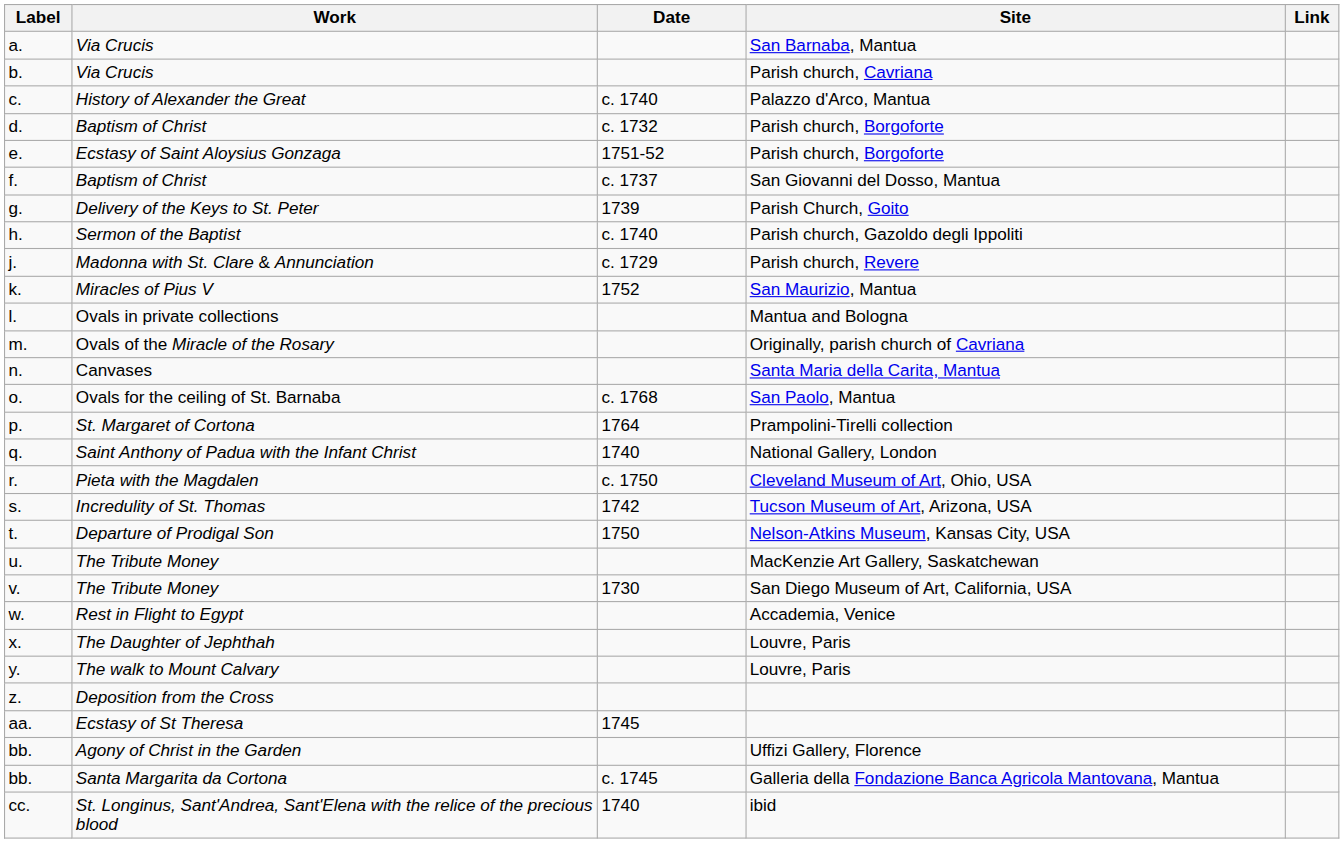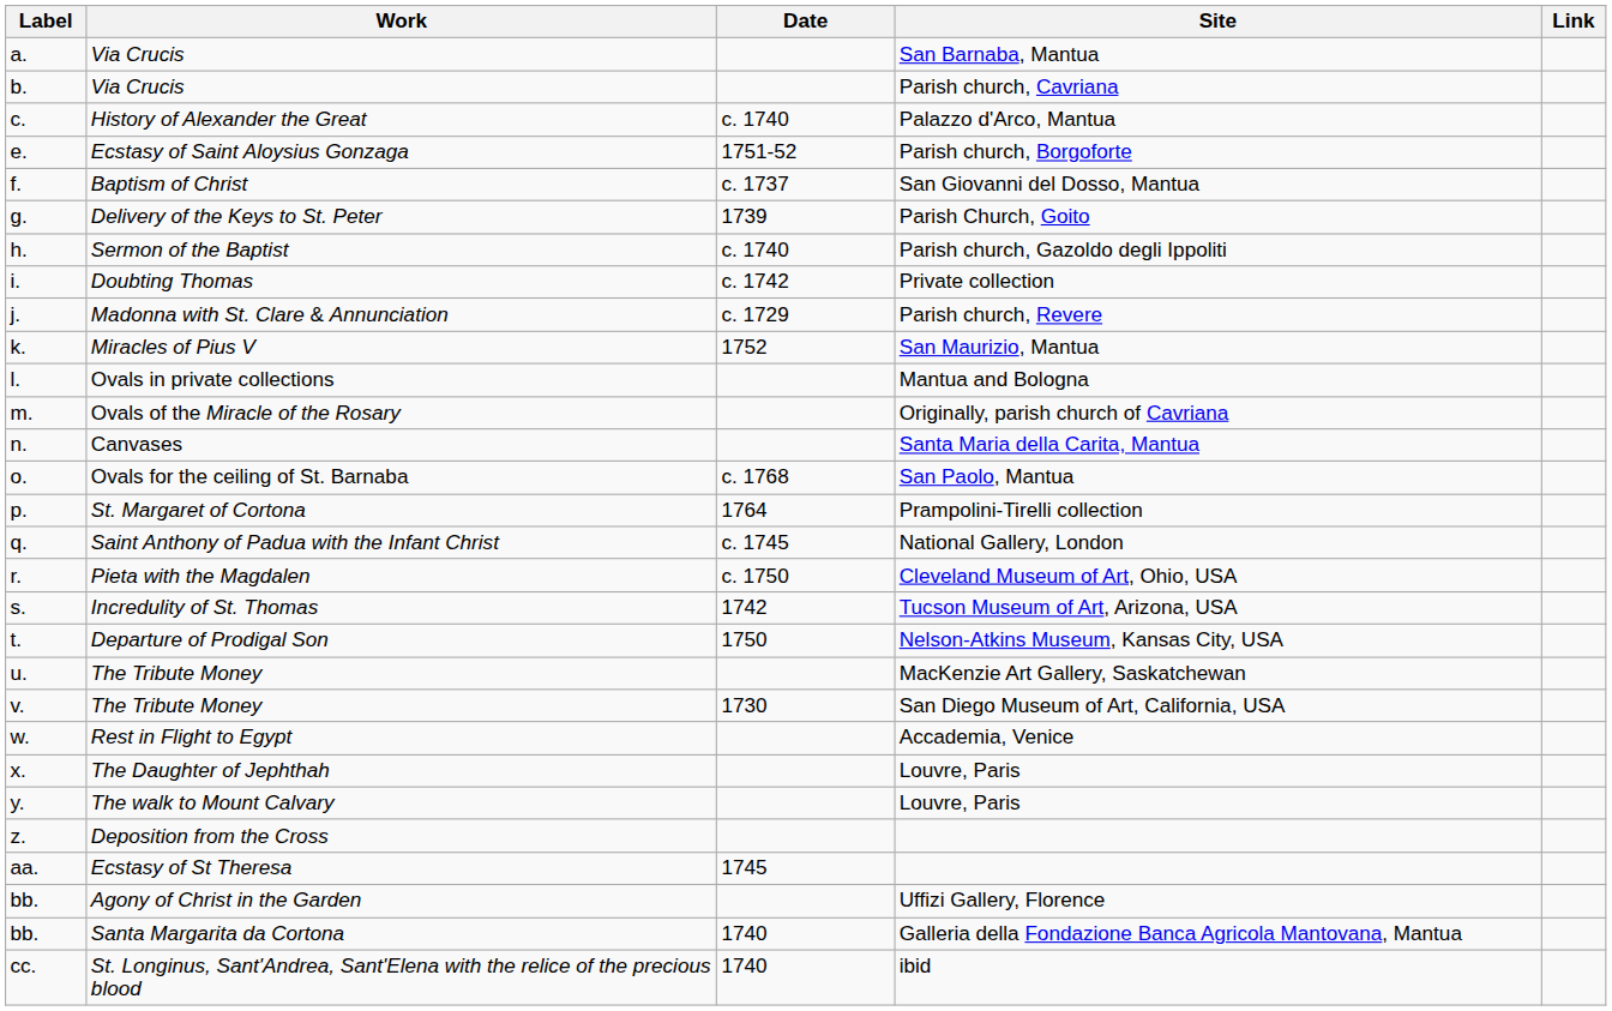 <table class=wikitable>
 <tr>
 <th width="5%">Label</th>
 <th width="39%">Work</th>
 <th width="11%">Date</th>
 <th width="40%">Site</th>
 <th width="4%">Link</th>
 </tr>
 <tr valign="top">
 <td>a.</td>
 <td><em>Via Crucis</em></td>
 <td></td>
 <td><a href='#'>San Barnaba</a>, Mantua</td>
 <td></td>
 </tr>
 <tr valign="top">
 <td>b.</td>
 <td><em>Via Crucis</em></td>
 <td></td>
 <td>Parish church, <a href='#'>Cavriana</a></td>
 <td></td>
 </tr>
 <tr valign="top">
 <td>c.</td>
 <td><em>History of Alexander the Great</em></td>
 <td>c. 1740</td>
 <td>Palazzo d'Arco, Mantua</td>
 <td></td>
 </tr>
 <tr valign="top">
-<td>d.</td>
-<td><em>Baptism of Christ</em></td>
-<td>c. 1732</td>
-<td>Parish church, <a href='#'>Borgoforte</a></td>
-<td></td>
-</tr>
-<tr valign="top">
 <td>e.</td>
 <td><em>Ecstasy of Saint Aloysius Gonzaga</em></td>
 <td>1751-52</td>
 <td>Parish church, <a href='#'>Borgoforte</a></td>
 <td></td>
 </tr>
 <tr valign="top">
 <td>f.</td>
 <td><em>Baptism of Christ</em></td>
 <td>c. 1737</td>
 <td>San Giovanni del Dosso, Mantua</td>
 <td></td>
 </tr>
 <tr valign="top">
 <td>g.</td>
 <td><em>Delivery of the Keys to St. Peter</em></td>
 <td>1739</td>
 <td>Parish Church, <a href='#'>Goito</a></td>
 <td></td>
 </tr>
 <tr valign="top">
 <td>h.</td>
 <td><em>Sermon of the Baptist</em></td>
 <td>c. 1740</td>
 <td>Parish church, Gazoldo degli Ippoliti</td>
+<td></td>
+</tr>
+<tr valign="top">
+<td>i.</td>
+<td><em>Doubting Thomas</em></td>
+<td>c. 1742</td>
+<td>Private collection</td>
 <td></td>
 </tr>
 <tr valign="top">
 <td>j.</td>
 <td><em>Madonna with St. Clare</em> & <em>Annunciation</em></td>
 <td>c. 1729</td>
 <td>Parish church, <a href='#'>Revere</a></td>
 <td></td>
 </tr>
 <tr valign="top">
 <td>k.</td>
 <td><em>Miracles of Pius V</em></td>
 <td>1752</td>
 <td><a href='#'>San Maurizio</a>, Mantua</td>
 <td></td>
 </tr>
 <tr valign="top">
 <td>l.</td>
 <td>Ovals in private collections</td>
 <td></td>
 <td>Mantua and Bologna</td>
 <td></td>
 </tr>
 <tr valign="top">
 <td>m.</td>
 <td>Ovals of the <em>Miracle of the Rosary</em></td>
 <td></td>
 <td>Originally, parish church of <a href='#'>Cavriana</a></td>
 <td></td>
 </tr>
 <tr valign="top">
 <td>n.</td>
 <td>Canvases</td>
 <td></td>
 <td><a href='#'>Santa Maria della Carita, Mantua</a></td>
 <td></td>
 </tr>
 <tr valign="top">
 <td>o.</td>
 <td>Ovals for the ceiling of St. Barnaba</td>
 <td>c. 1768</td>
 <td><a href='#'>San Paolo</a>, Mantua</td>
 </tr>
 <tr valign="top">
 <td>p.</td>
 <td><em>St. Margaret of Cortona</em></td>
 <td>1764</td>
 <td>Prampolini-Tirelli collection</td>
 <td></td>
 </tr>
 <tr valign="top">
 <td>q.</td>
 <td><em>Saint Anthony of Padua with the Infant Christ</em></td>
-<td>1740</td>
+<td>c. 1745</td>
 <td>National Gallery, London</td>
 <td></td>
 </tr>
 <tr valign="top">
 <td>r.</td>
 <td><em>Pieta with the Magdalen</em></td>
 <td>c. 1750</td>
 <td><a href='#'>Cleveland Museum of Art</a>, Ohio, USA</td>
 <td></td>
 </tr>
 <tr valign="top">
 <td>s.</td>
 <td><em>Incredulity of St. Thomas</em></td>
 <td>1742</td>
 <td><a href='#'>Tucson Museum of Art</a>, Arizona, USA</td>
 <td></td>
 </tr>
 <tr valign="top">
 <td>t.</td>
 <td><em>Departure of Prodigal Son</em></td>
 <td>1750</td>
 <td><a href='#'>Nelson-Atkins Museum</a>, Kansas City, USA</td>
 <td></td>
 </tr>
 <tr valign="top">
 <td>u.</td>
 <td><em>The Tribute Money</em></td>
 <td></td>
 <td>MacKenzie Art Gallery, Saskatchewan</td>
 <td></td>
 </tr>
 <tr valign="top">
 <td>v.</td>
 <td><em>The Tribute Money</em></td>
 <td>1730</td>
 <td>San Diego Museum of Art, California, USA</td>
 <td></td>
 </tr>
 <tr valign="top">
 <td>w.</td>
 <td><em>Rest in Flight to Egypt</em></td>
 <td></td>
 <td>Accademia, Venice</td>
 <td></td>
 </tr>
 <tr valign="top">
 <td>x.</td>
 <td><em>The Daughter of Jephthah</em></td>
 <td></td>
 <td>Louvre, Paris</td>
 <td></td>
 </tr>
 <tr valign="top">
 <td>y.</td>
 <td><em>The walk to Mount Calvary</em></td>
 <td></td>
 <td>Louvre, Paris</td>
 <td></td>
 </tr>
 <tr valign="top">
 <td>z.</td>
 <td><em>Deposition from the Cross</em></td>
 <td></td>
 <td></td>
 <td></td>
 </tr>
 <tr valign="top">
 <td>aa.</td>
 <td><em>Ecstasy of St Theresa</em></td>
 <td>1745</td>
 <td></td>
 <td></td>
 </tr>
 <tr valign="top">
 <td>bb.</td>
 <td><em>Agony of Christ in the Garden</em></td>
 <td></td>
 <td>Uffizi Gallery, Florence</td>
 <td></td>
 </tr>
 <tr valign="top">
 <td>bb.</td>
 <td><em>Santa Margarita da Cortona</em></td>
-<td>c. 1745</td>
+<td>1740</td>
 <td>Galleria della <a href='#'>Fondazione Banca Agricola Mantovana</a>, Mantua</td>
 <td></td>
 </tr>
 <tr valign="top">
 <td>cc.</td>
 <td><em>St. Longinus, Sant'Andrea, Sant'Elena with the relice of the precious blood</em></td>
 <td>1740</td>
 <td>ibid</td>
 <td></td>
 </tr>
 </table>
